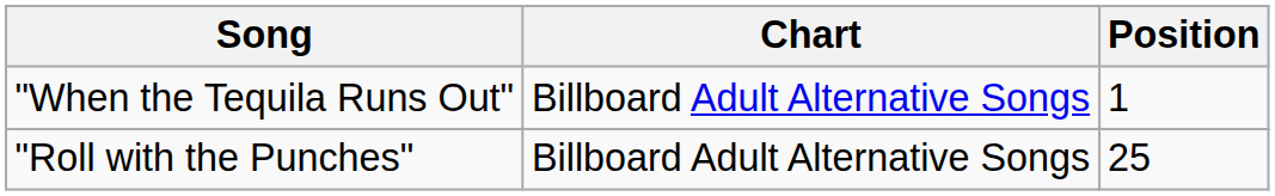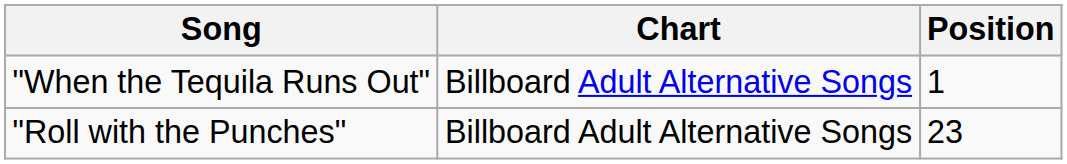 <table class="wikitable">
 <tr>
 <th align="left">Song</th>
 <th align="left">Chart</th>
 <th align="left">Position</th>
 </tr>
 <tr>
 <td align="left">"When the Tequila Runs Out"</td>
 <td align="left">Billboard <a href='#'>Adult Alternative Songs</a></td>
 <td align="left">1</td>
 </tr>
 <tr>
 <td align="left">"Roll with the Punches"</td>
 <td align="left">Billboard Adult Alternative Songs</td>
-<td align="left">25</td>
+<td align="left">23</td>
 </tr>
 </table>
